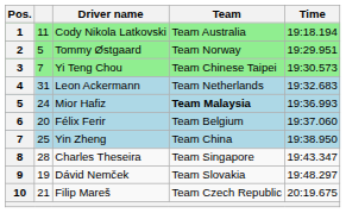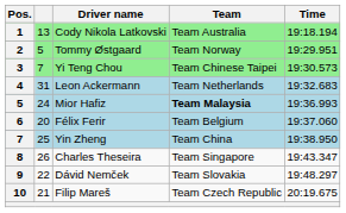 <table class="wikitable" style="font-size: 85%;">
 <tr>
 <th scope="col">Pos.</th>
 <th scope="col"></th>
 <th scope="col">Driver name</th>
 <th scope="col">Team</th>
 <th scope="col">Time</th>
 </tr>
 <tr style="background:lightgreen;">
 <th>1</th>
-<td>11</td>
+<td>13</td>
 <td>Cody Nikola Latkovski</td>
 <td> Team Australia</td>
 <td>19:18.194</td>
 </tr>
 <tr style="background:lightgreen;">
 <th>2</th>
 <td>5</td>
 <td>Tommy Østgaard</td>
 <td> Team Norway</td>
 <td>19:29.951</td>
 </tr>
 <tr style="background:lightgreen;">
 <th>3</th>
 <td>7</td>
 <td>Yi Teng Chou</td>
 <td> Team Chinese Taipei</td>
 <td>19:30.573</td>
 </tr>
 <tr style="background:lightblue;">
 <th>4</th>
 <td>31</td>
 <td>Leon Ackermann</td>
 <td> Team Netherlands</td>
 <td>19:32.683</td>
 </tr>
 <tr style="background:lightblue;">
 <th>5</th>
 <td>24</td>
 <td>Mior Hafiz</td>
 <td><strong> Team Malaysia</strong></td>
 <td>19:36.993</td>
 </tr>
 <tr style="background:lightblue;">
 <th>6</th>
 <td>20</td>
 <td>Félix Ferir</td>
 <td> Team Belgium</td>
 <td>19:37.060</td>
 </tr>
 <tr style="background:lightblue;">
 <th>7</th>
 <td>25</td>
 <td>Yin Zheng</td>
 <td> Team China</td>
 <td>19:38.950</td>
 </tr>
 <tr>
 <th>8</th>
-<td>28</td>
+<td>26</td>
 <td>Charles Theseira</td>
 <td> Team Singapore</td>
 <td>19:43.347</td>
 </tr>
 <tr>
 <th>9</th>
-<td>19</td>
+<td>22</td>
 <td>Dávid Nemček</td>
 <td> Team Slovakia</td>
 <td>19:48.297</td>
 </tr>
 <tr>
 <th>10</th>
 <td>21</td>
 <td>Filip Mareš</td>
 <td> Team Czech Republic</td>
 <td>20:19.675</td>
 </tr>
 <tr class="sortbottom">
 <th colspan=5></th>
 </tr>
 </table>
